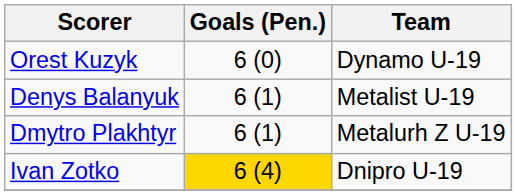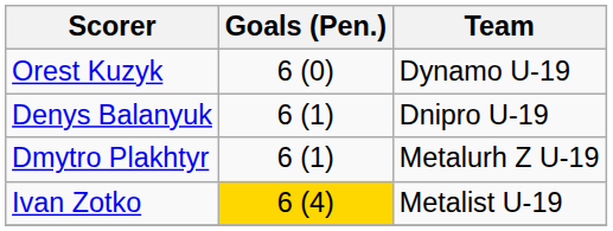 <table class="wikitable">
 <tr>
 <th>Scorer</th>
 <th>Goals (Pen.)</th>
 <th>Team</th>
 </tr>
 <tr>
 <td> <a href='#'>Orest Kuzyk</a></td>
 <td align=center>6 (0)</td>
 <td>Dynamo U-19</td>
 </tr>
 <tr>
 <td> <a href='#'>Denys Balanyuk</a></td>
 <td align=center>6 (1)</td>
-<td>Metalist U-19</td>
+<td>Dnipro U-19</td>
 </tr>
 <tr>
 <td> <a href='#'>Dmytro Plakhtyr</a></td>
 <td align=center>6 (1)</td>
 <td>Metalurh Z U-19</td>
 </tr>
 <tr>
 <td> <a href='#'>Ivan Zotko</a></td>
 <td align=center style="background: gold;">6 (4)</td>
-<td>Dnipro U-19</td>
+<td>Metalist U-19</td>
 </tr>
 <tr>
 </tr>
 </table>
